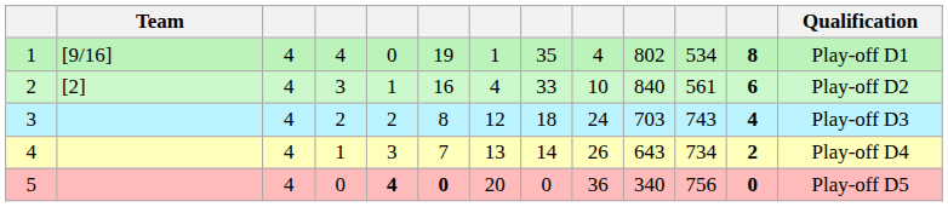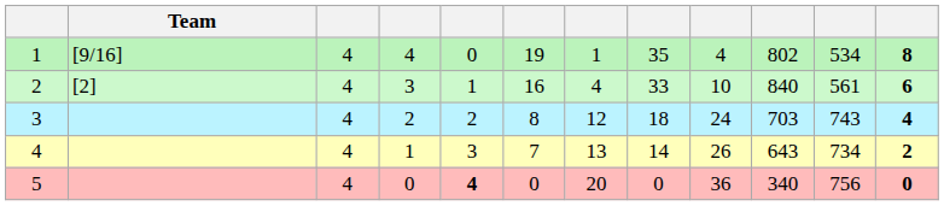 <table class=wikitable style="text-align:center" width=730>
 <tr>
 <th width=5.5%></th>
 <th width=22%>Team</th>
 <th width=5.5%></th>
 <th width=5.5%></th>
 <th width=5.5%></th>
 <th width=5.5%></th>
 <th width=5.5%></th>
 <th width=5.5%></th>
 <th width=5.5%></th>
 <th width=5.5%></th>
 <th width=5.5%></th>
 <th width=5.5%></th>
-<th width=18%>Qualification</th>
 </tr>
 <tr bgcolor=#bbf3bb>
 <td>1</td>
 <td style="text-align:left"> [9/16]</td>
 <td>4</td>
 <td>4</td>
 <td>0</td>
 <td>19</td>
 <td>1</td>
 <td>35</td>
 <td>4</td>
 <td>802</td>
 <td>534</td>
 <td><strong>8</strong></td>
-<td>Play-off D1</td>
 </tr>
 <tr bgcolor=#ccf9cc>
 <td>2</td>
 <td style="text-align:left"> [2]</td>
 <td>4</td>
 <td>3</td>
 <td>1</td>
 <td>16</td>
 <td>4</td>
 <td>33</td>
 <td>10</td>
 <td>840</td>
 <td>561</td>
 <td><strong>6</strong></td>
-<td>Play-off D2</td>
 </tr>
 <tr bgcolor=#bbf3ff>
 <td>3</td>
 <td style="text-align:left"></td>
 <td>4</td>
 <td>2</td>
 <td>2</td>
 <td>8</td>
 <td>12</td>
 <td>18</td>
 <td>24</td>
 <td>703</td>
 <td>743</td>
 <td><strong>4</strong></td>
-<td>Play-off D3</td>
 </tr>
 <tr bgcolor=#ffffbb>
 <td>4</td>
 <td style="text-align:left"></td>
 <td>4</td>
 <td>1</td>
 <td>3</td>
 <td>7</td>
 <td>13</td>
 <td>14</td>
 <td>26</td>
 <td>643</td>
 <td>734</td>
 <td><strong>2</strong></td>
-<td>Play-off D4</td>
 </tr>
 <tr bgcolor=#ffbbbb>
 <td>5</td>
 <td style="text-align:left"></td>
 <td>4</td>
 <td>0</td>
 <td><strong>4</strong></td>
-<td><strong>0</strong></td>
+<td>0</td>
 <td>20</td>
 <td>0</td>
 <td>36</td>
 <td>340</td>
 <td>756</td>
 <td><strong>0</strong></td>
-<td>Play-off D5</td>
 </tr>
 </table>
